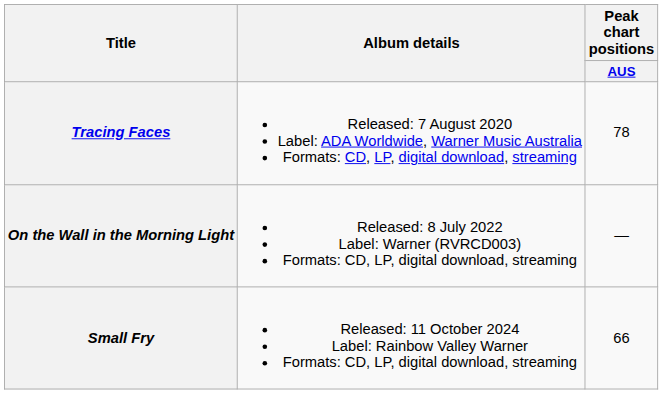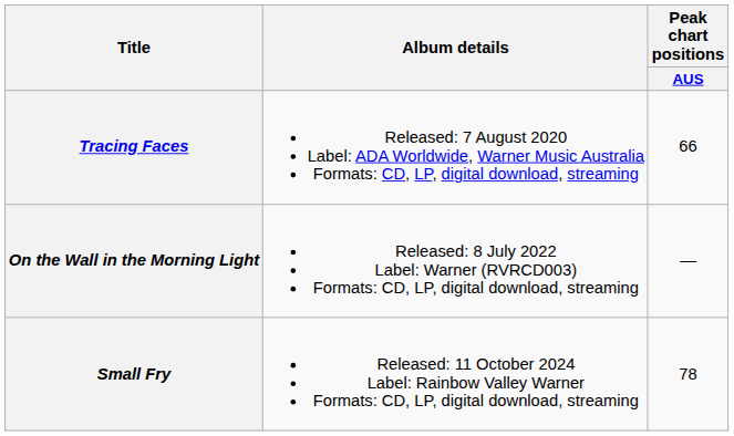 <table class="wikitable plainrowheaders" style="text-align:center;">
 <tr>
 <th scope="col" rowspan="2">Title</th>
 <th scope="col" rowspan="2">Album details</th>
 <th scope="col" colspan="1">Peak chart positions</th>
 </tr>
 <tr>
 <th scope="col" style="width:3em;font-size:90%;"><a href='#'>AUS</a><br></th>
 </tr>
 <tr>
 <th scope="row"><em><a href='#'>Tracing Faces</a></em></th>
 <td><br><ul><li>Released: 7 August 2020</li><li>Label: <a href='#'>ADA Worldwide</a>, <a href='#'>Warner Music Australia</a></li><li>Formats: <a href='#'>CD</a>, <a href='#'>LP</a>, <a href='#'>digital download</a>, <a href='#'>streaming</a></li></ul></td>
-<td>78</td>
+<td>66</td>
 </tr>
 <tr>
 <th scope="row"><em>On the Wall in the Morning Light</em></th>
 <td><br><ul><li>Released: 8 July 2022</li><li>Label: Warner (RVRCD003)</li><li>Formats: CD, LP, digital download, streaming</li></ul></td>
 <td>—</td>
 </tr>
 <tr>
 <th scope="row"><em>Small Fry</em></th>
 <td><br><ul><li>Released: 11 October 2024</li><li>Label: Rainbow Valley Warner</li><li>Formats: CD, LP, digital download, streaming</li></ul></td>
-<td>66</td>
+<td>78</td>
 </tr>
 </table>
